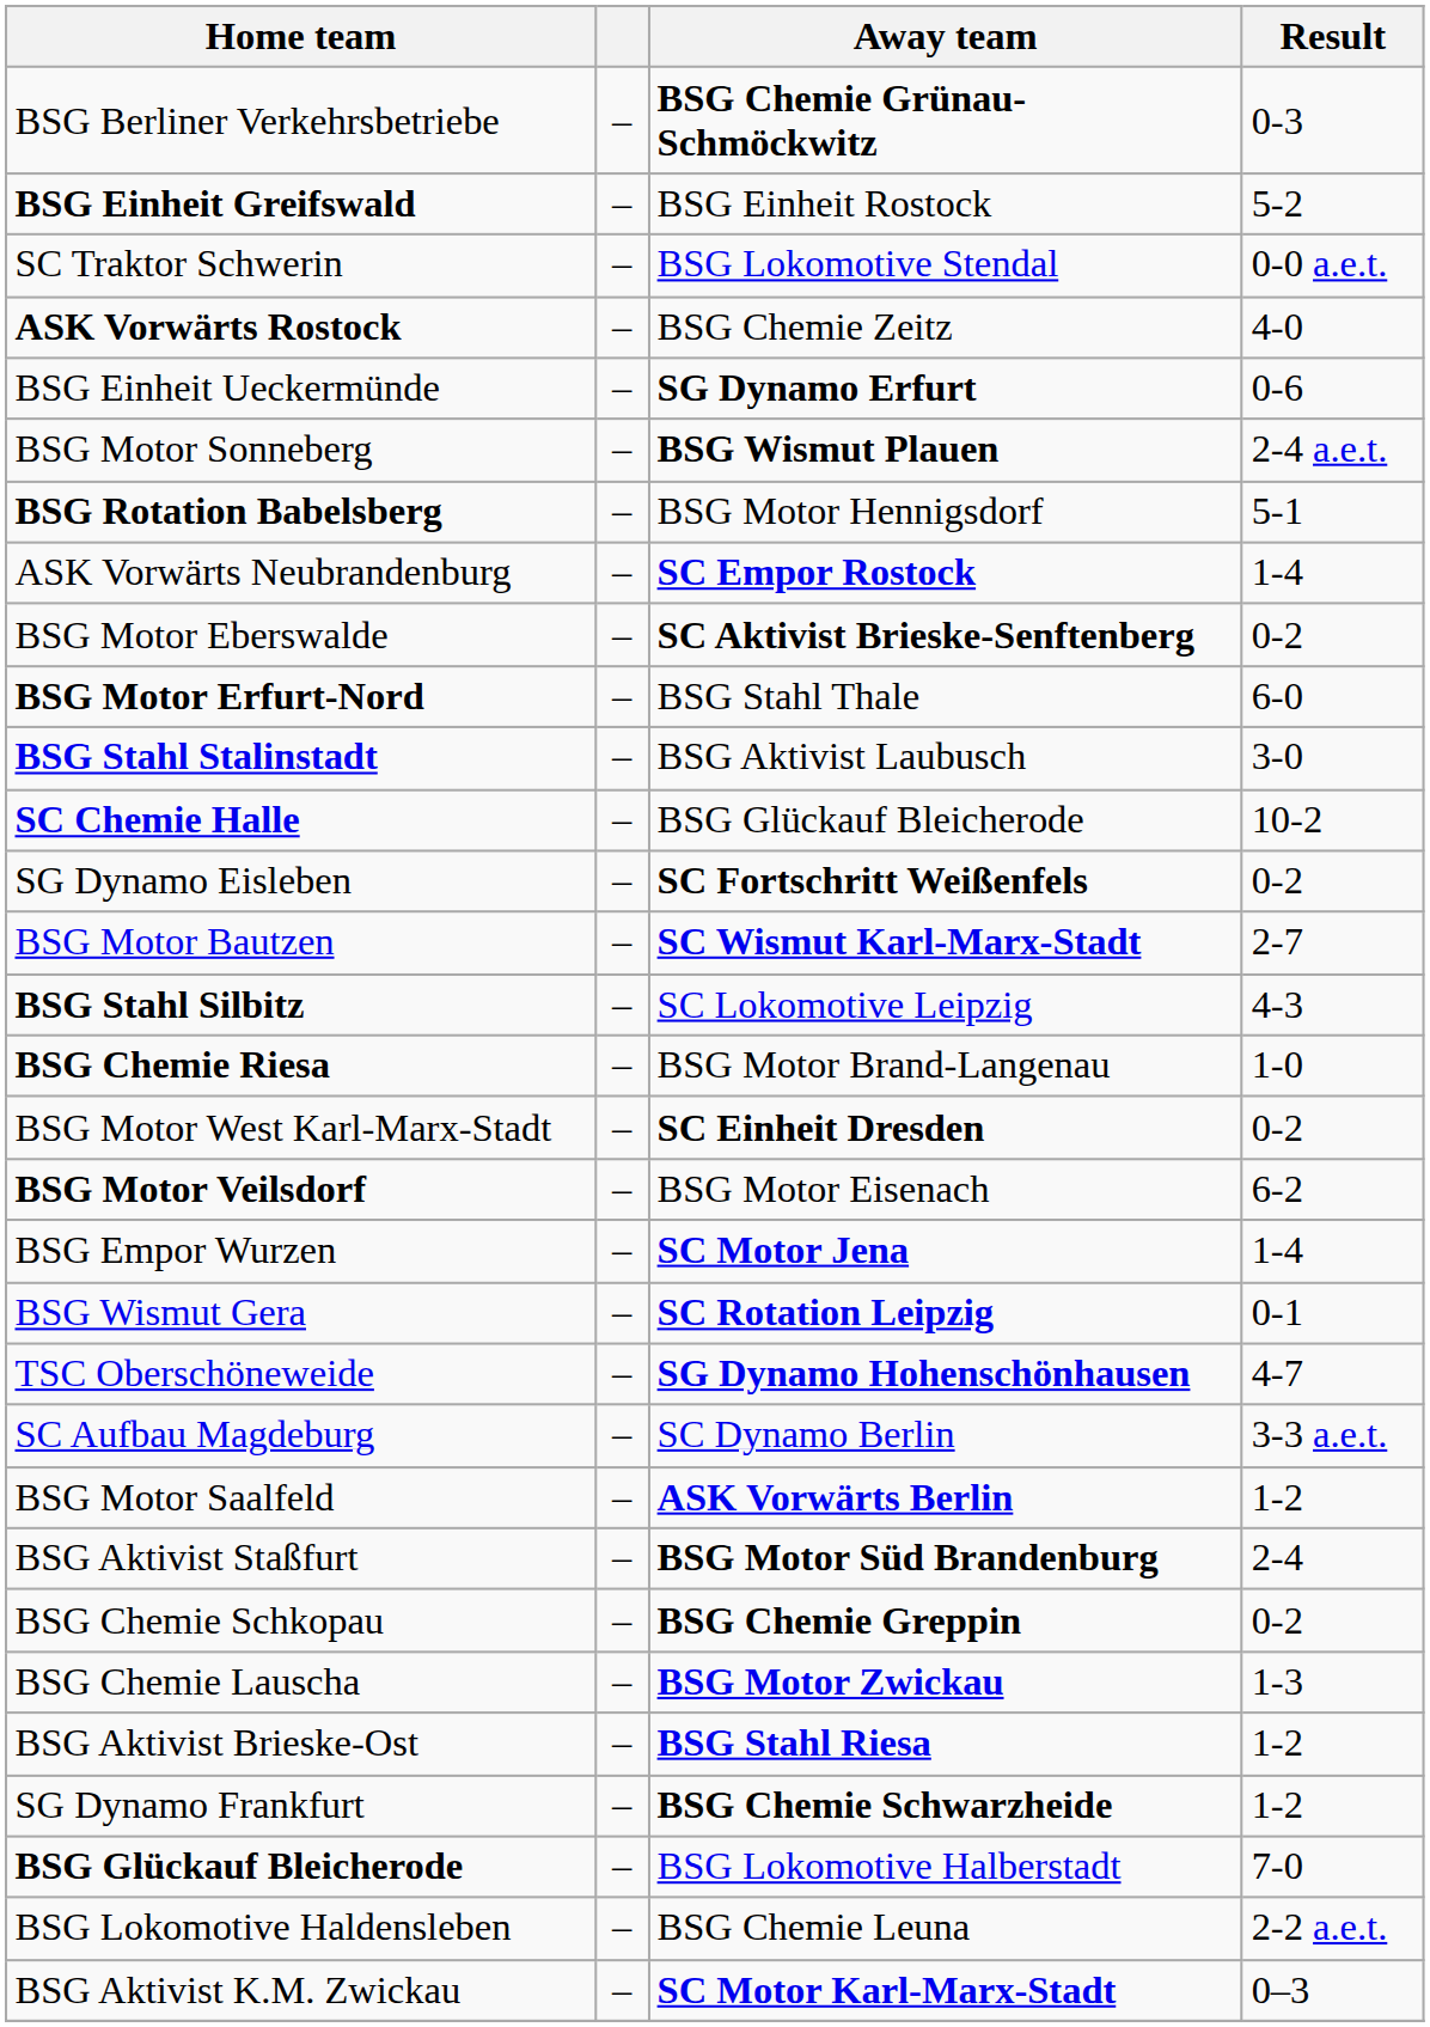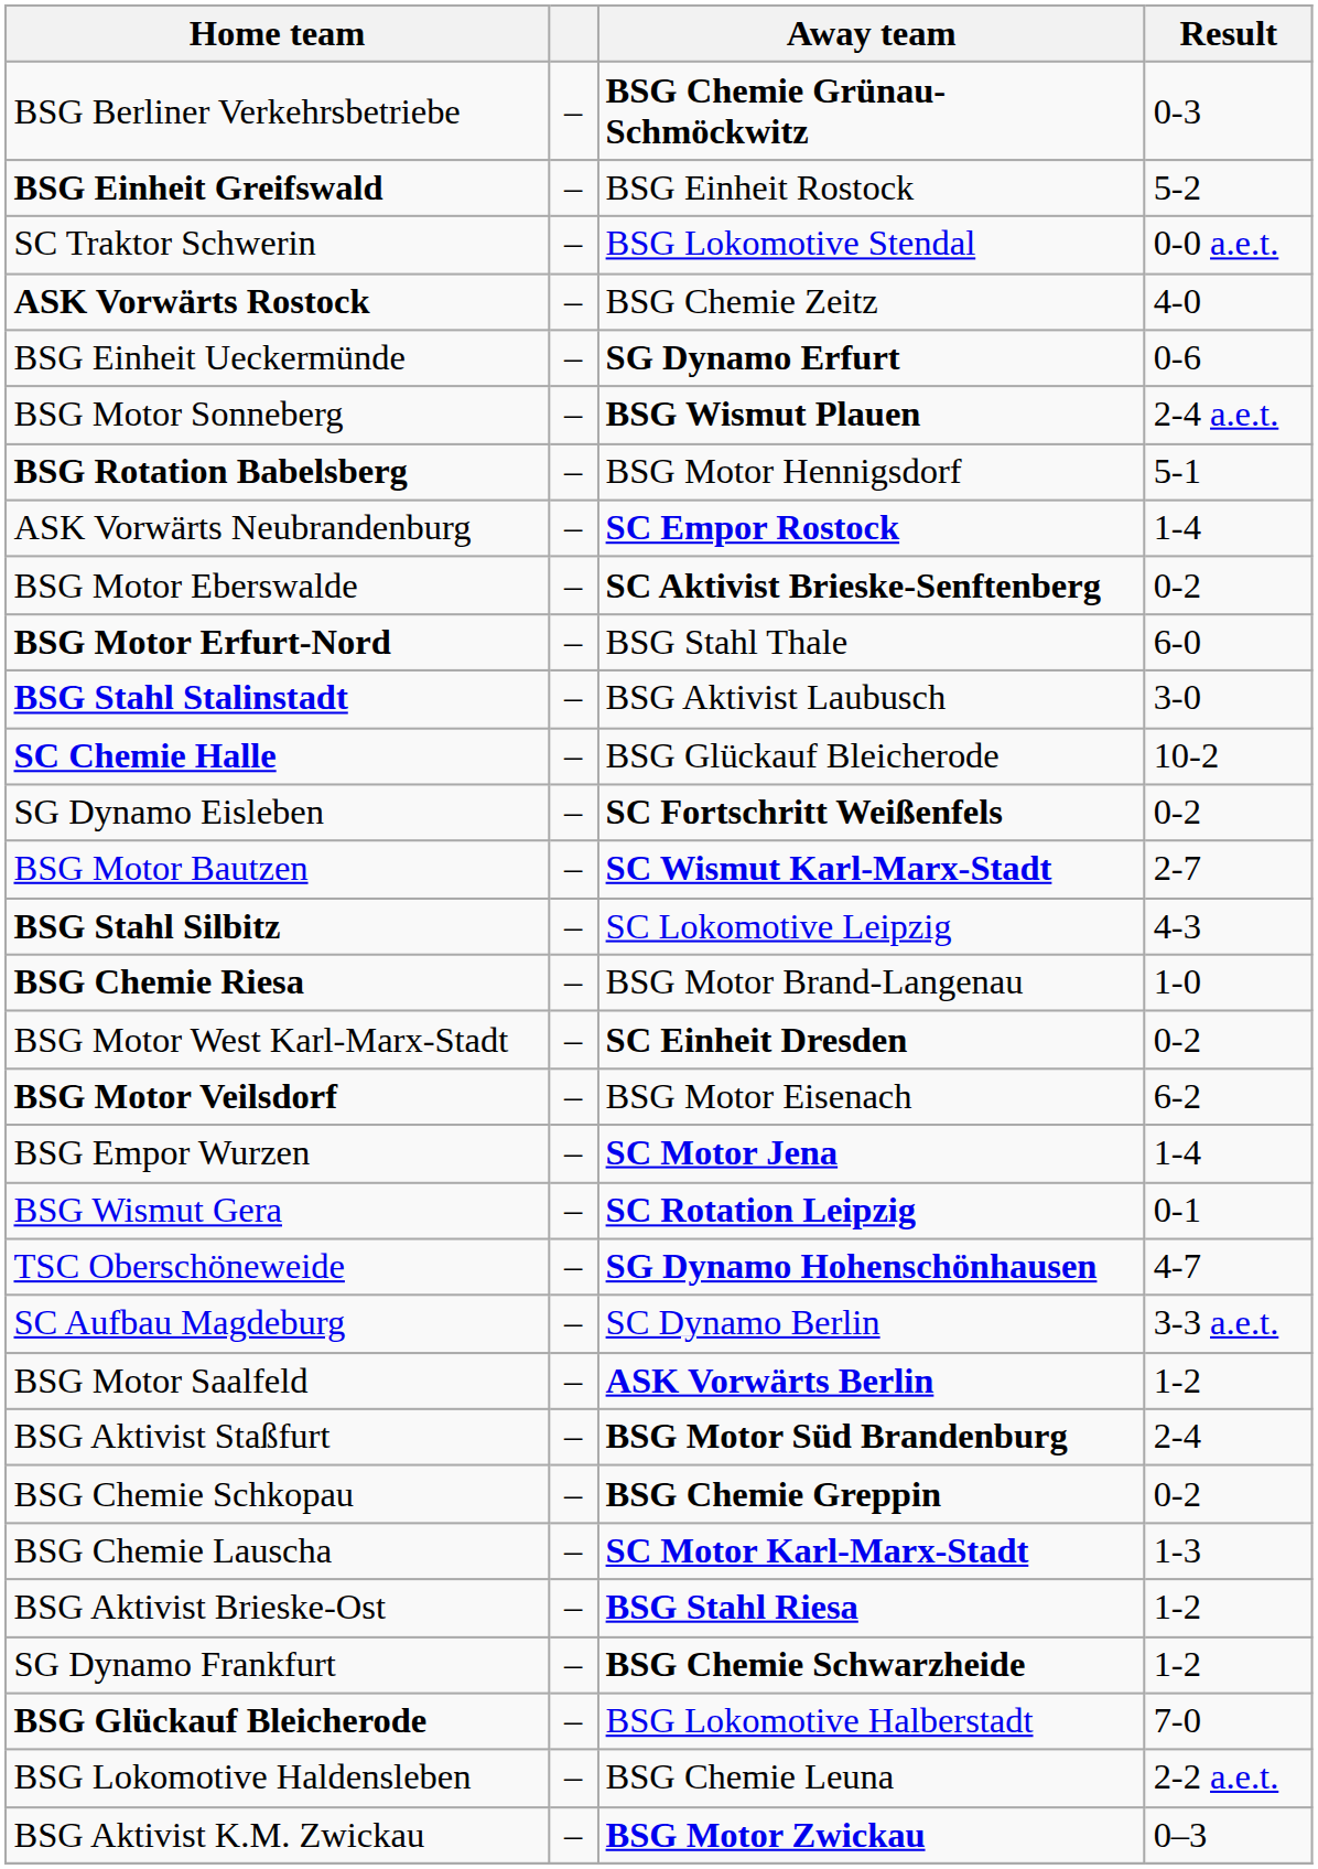 <table class="wikitable" style="width:585px;" border="1">
 <tr>
 <th style="width:250px;" align="left">Home team</th>
 <th style="width:15px;"></th>
 <th style="width:250px;" align="left">Away team</th>
 <th style="width:70px;" align="center;">Result</th>
 </tr>
 <tr>
 <td>BSG Berliner Verkehrsbetriebe</td>
 <td align="center">–</td>
 <td><strong>BSG Chemie Grünau-Schmöckwitz</strong></td>
 <td>0-3</td>
 </tr>
 <tr>
 <td><strong>BSG Einheit Greifswald</strong></td>
 <td align="center">–</td>
 <td>BSG Einheit Rostock</td>
 <td>5-2</td>
 </tr>
 <tr>
 <td>SC Traktor Schwerin</td>
 <td align="center">–</td>
 <td><a href='#'>BSG Lokomotive Stendal</a></td>
 <td>0-0 <a href='#'>a.e.t.</a></td>
 </tr>
 <tr>
 <td><strong>ASK Vorwärts Rostock</strong></td>
 <td align="center">–</td>
 <td>BSG Chemie Zeitz</td>
 <td>4-0</td>
 </tr>
 <tr>
 <td>BSG Einheit Ueckermünde</td>
 <td align="center">–</td>
 <td><strong>SG Dynamo Erfurt</strong></td>
 <td>0-6</td>
 </tr>
 <tr>
 <td>BSG Motor Sonneberg</td>
 <td align="center">–</td>
 <td><strong>BSG Wismut Plauen</strong></td>
 <td>2-4 <a href='#'>a.e.t.</a></td>
 </tr>
 <tr>
 <td><strong>BSG Rotation Babelsberg</strong></td>
 <td align="center">–</td>
 <td>BSG Motor Hennigsdorf</td>
 <td>5-1</td>
 </tr>
 <tr>
 <td>ASK Vorwärts Neubrandenburg</td>
 <td align="center">–</td>
 <td><strong><a href='#'>SC Empor Rostock</a></strong></td>
 <td>1-4</td>
 </tr>
 <tr>
 <td>BSG Motor Eberswalde</td>
 <td align="center">–</td>
 <td><strong>SC Aktivist Brieske-Senftenberg</strong></td>
 <td>0-2</td>
 </tr>
 <tr>
 <td><strong>BSG Motor Erfurt-Nord</strong></td>
 <td align="center">–</td>
 <td>BSG Stahl Thale</td>
 <td>6-0</td>
 </tr>
 <tr>
 <td><strong><a href='#'>BSG Stahl Stalinstadt</a></strong></td>
 <td align="center">–</td>
 <td>BSG Aktivist Laubusch</td>
 <td>3-0</td>
 </tr>
 <tr>
 <td><strong><a href='#'>SC Chemie Halle</a></strong></td>
 <td align="center">–</td>
 <td>BSG Glückauf Bleicherode</td>
 <td>10-2</td>
 </tr>
 <tr>
 <td>SG Dynamo Eisleben</td>
 <td align="center">–</td>
 <td><strong>SC Fortschritt Weißenfels</strong></td>
 <td>0-2</td>
 </tr>
 <tr>
 <td><a href='#'>BSG Motor Bautzen</a></td>
 <td align="center">–</td>
 <td><strong><a href='#'>SC Wismut Karl-Marx-Stadt</a></strong></td>
 <td>2-7</td>
 </tr>
 <tr>
 <td><strong>BSG Stahl Silbitz</strong></td>
 <td align="center">–</td>
 <td><a href='#'>SC Lokomotive Leipzig</a></td>
 <td>4-3</td>
 </tr>
 <tr>
 <td><strong>BSG Chemie Riesa</strong></td>
 <td align="center">–</td>
 <td>BSG Motor Brand-Langenau</td>
 <td>1-0</td>
 </tr>
 <tr>
 <td>BSG Motor West Karl-Marx-Stadt</td>
 <td align="center">–</td>
 <td><strong>SC Einheit Dresden</strong></td>
 <td>0-2</td>
 </tr>
 <tr>
 <td><strong>BSG Motor Veilsdorf</strong></td>
 <td align="center">–</td>
 <td>BSG Motor Eisenach</td>
 <td>6-2</td>
 </tr>
 <tr>
 <td>BSG Empor Wurzen</td>
 <td align="center">–</td>
 <td><strong><a href='#'>SC Motor Jena</a></strong></td>
 <td>1-4</td>
 </tr>
 <tr>
 <td><a href='#'>BSG Wismut Gera</a></td>
 <td align="center">–</td>
 <td><strong><a href='#'>SC Rotation Leipzig</a></strong></td>
 <td>0-1</td>
 </tr>
 <tr>
 <td><a href='#'>TSC Oberschöneweide</a></td>
 <td align="center">–</td>
 <td><strong><a href='#'>SG Dynamo Hohenschönhausen</a></strong></td>
 <td>4-7</td>
 </tr>
 <tr>
 <td><a href='#'>SC Aufbau Magdeburg</a></td>
 <td align="center">–</td>
 <td><a href='#'>SC Dynamo Berlin</a></td>
 <td>3-3 <a href='#'>a.e.t.</a></td>
 </tr>
 <tr>
 <td>BSG Motor Saalfeld</td>
 <td align="center">–</td>
 <td><strong><a href='#'>ASK Vorwärts Berlin</a></strong></td>
 <td>1-2</td>
 </tr>
 <tr>
 <td>BSG Aktivist Staßfurt</td>
 <td align="center">–</td>
 <td><strong>BSG Motor Süd Brandenburg</strong></td>
 <td>2-4</td>
 </tr>
 <tr>
 <td>BSG Chemie Schkopau</td>
 <td align="center">–</td>
 <td><strong>BSG Chemie Greppin</strong></td>
 <td>0-2</td>
 </tr>
 <tr>
 <td>BSG Chemie Lauscha</td>
 <td align="center">–</td>
-<td><strong><a href='#'>BSG Motor Zwickau</a></strong></td>
+<td><strong><a href='#'>SC Motor Karl-Marx-Stadt</a></strong></td>
 <td>1-3</td>
 </tr>
 <tr>
 <td>BSG Aktivist Brieske-Ost</td>
 <td align="center">–</td>
 <td><strong><a href='#'>BSG Stahl Riesa</a></strong></td>
 <td>1-2</td>
 </tr>
 <tr>
 <td>SG Dynamo Frankfurt</td>
 <td align="center">–</td>
 <td><strong>BSG Chemie Schwarzheide</strong></td>
 <td>1-2</td>
 </tr>
 <tr>
 <td><strong>BSG Glückauf Bleicherode</strong></td>
 <td align="center">–</td>
 <td><a href='#'>BSG Lokomotive Halberstadt</a></td>
 <td>7-0</td>
 </tr>
 <tr>
 <td>BSG Lokomotive Haldensleben</td>
 <td align="center">–</td>
 <td>BSG Chemie Leuna</td>
 <td>2-2 <a href='#'>a.e.t.</a></td>
 </tr>
 <tr>
 <td>BSG Aktivist K.M. Zwickau</td>
 <td align="center">–</td>
-<td><strong><a href='#'>SC Motor Karl-Marx-Stadt</a></strong></td>
+<td><strong><a href='#'>BSG Motor Zwickau</a></strong></td>
 <td>0–3</td>
 </tr>
 <tr>
 </tr>
 </table>
